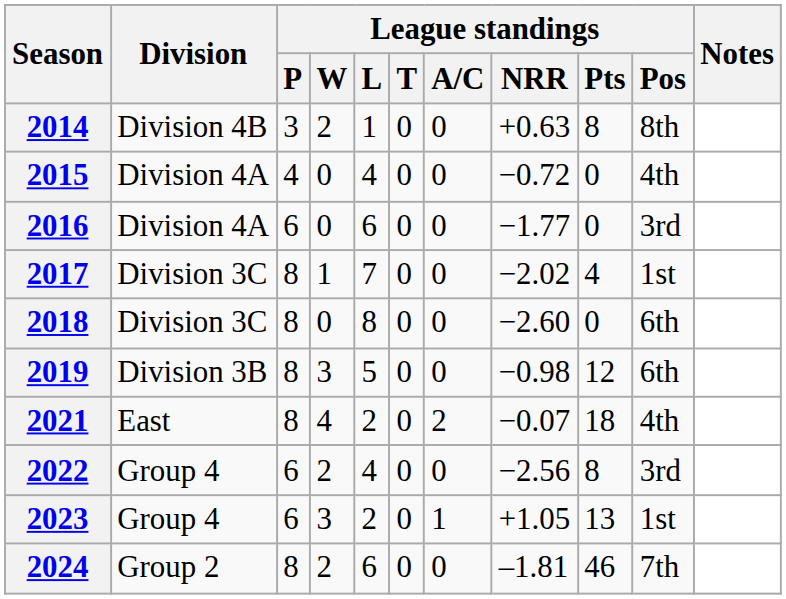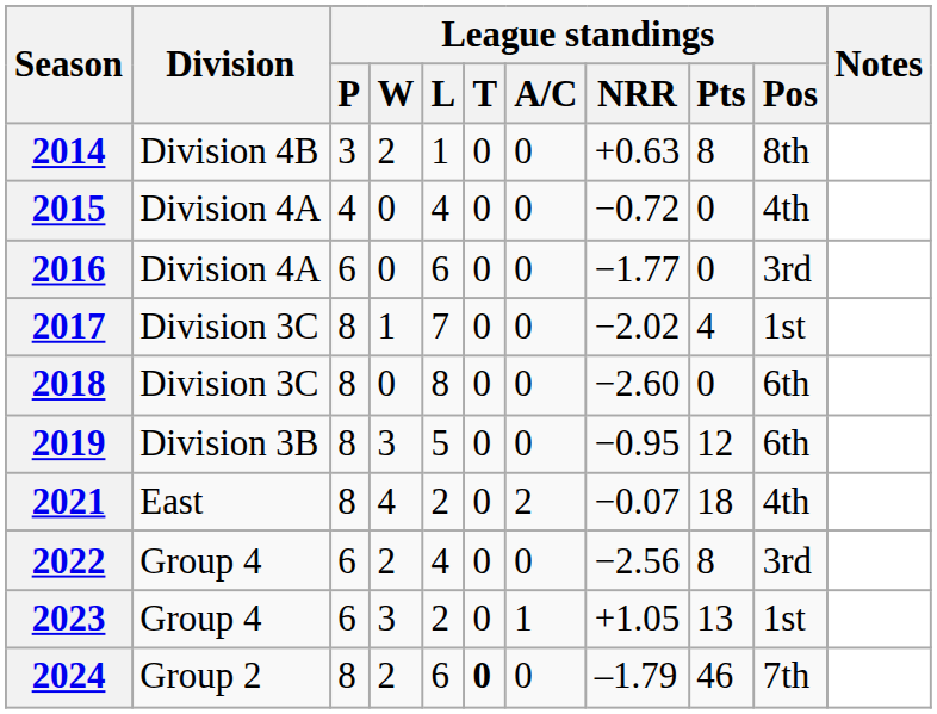 <table class="wikitable sortable">
 <tr>
 <th scope="col" rowspan="2">Season</th>
 <th scope="col" rowspan="2">Division</th>
 <th scope="col" colspan="8">League standings</th>
 <th scope="col" rowspan="2">Notes</th>
 </tr>
 <tr>
 <th scope="col">P</th>
 <th scope="col">W</th>
 <th scope="col">L</th>
 <th scope="col">T</th>
 <th scope="col">A/C</th>
 <th scope="col">NRR</th>
 <th scope="col">Pts</th>
 <th scope="col">Pos</th>
 </tr>
 <tr>
 <th scope="row"><a href='#'>2014</a></th>
 <td>Division 4B</td>
 <td>3</td>
 <td>2</td>
 <td>1</td>
 <td>0</td>
 <td>0</td>
 <td>+0.63</td>
 <td>8</td>
 <td>8th</td>
 <td style="background: white;"></td>
 </tr>
 <tr>
 <th scope="row"><a href='#'>2015</a></th>
 <td>Division 4A</td>
 <td>4</td>
 <td>0</td>
 <td>4</td>
 <td>0</td>
 <td>0</td>
 <td>−0.72</td>
 <td>0</td>
 <td>4th</td>
 <td style="background: white;"></td>
 </tr>
 <tr>
 <th scope="row"><a href='#'>2016</a></th>
 <td>Division 4A</td>
 <td>6</td>
 <td>0</td>
 <td>6</td>
 <td>0</td>
 <td>0</td>
 <td>−1.77</td>
 <td>0</td>
 <td>3rd</td>
 <td style="background: white;"></td>
 </tr>
 <tr>
 <th scope="row"><a href='#'>2017</a></th>
 <td>Division 3C</td>
 <td>8</td>
 <td>1</td>
 <td>7</td>
 <td>0</td>
 <td>0</td>
 <td>−2.02</td>
 <td>4</td>
 <td>1st</td>
 <td style="background: white;"></td>
 </tr>
 <tr>
 <th scope="row"><a href='#'>2018</a></th>
 <td>Division 3C</td>
 <td>8</td>
 <td>0</td>
 <td>8</td>
 <td>0</td>
 <td>0</td>
 <td>−2.60</td>
 <td>0</td>
 <td>6th</td>
 <td style="background: white;"></td>
 </tr>
 <tr>
 <th scope="row"><a href='#'>2019</a></th>
 <td>Division 3B</td>
 <td>8</td>
 <td>3</td>
 <td>5</td>
 <td>0</td>
 <td>0</td>
-<td>−0.98</td>
+<td>−0.95</td>
 <td>12</td>
 <td>6th</td>
 <td style="background: white;"></td>
 </tr>
 <tr>
 <th scope="row"><a href='#'>2021</a></th>
 <td>East</td>
 <td>8</td>
 <td>4</td>
 <td>2</td>
 <td>0</td>
 <td>2</td>
 <td>−0.07</td>
 <td>18</td>
 <td>4th</td>
 <td style="background: white;"></td>
 </tr>
 <tr>
 <th scope="row"><a href='#'>2022</a></th>
 <td>Group 4</td>
 <td>6</td>
 <td>2</td>
 <td>4</td>
 <td>0</td>
 <td>0</td>
 <td>−2.56</td>
 <td>8</td>
 <td>3rd</td>
 <td style="background: white;"></td>
 </tr>
 <tr>
 <th scope="row"><a href='#'>2023</a></th>
 <td>Group 4</td>
 <td>6</td>
 <td>3</td>
 <td>2</td>
 <td>0</td>
 <td>1</td>
 <td>+1.05</td>
 <td>13</td>
 <td>1st</td>
 <td style="background: white;"></td>
 </tr>
 <tr>
 <th scope="row"><a href='#'>2024</a></th>
 <td>Group 2</td>
 <td>8</td>
 <td>2</td>
 <td>6</td>
+<td><strong>0</strong></td>
 <td>0</td>
-<td>0</td>
-<td>–1.81</td>
+<td>–1.79</td>
 <td>46</td>
 <td>7th</td>
 <td style="background: white;"></td>
 </tr>
 </table>
